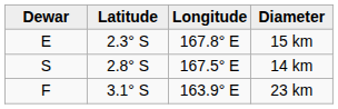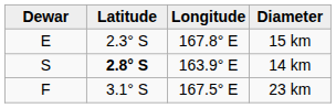 <table class="wikitable">
 <tr>
 <th width="25%" style="background:#eeeeee;">Dewar</th>
 <th width="25%" style="background:#eeeeee;">Latitude</th>
 <th width="25%" style="background:#eeeeee;">Longitude</th>
 <th width="25%" style="background:#eeeeee;">Diameter</th>
 </tr>
 <tr>
 <td align="center">E</td>
 <td align="center">2.3° S</td>
 <td align="center">167.8° E</td>
 <td align="center">15 km</td>
 </tr>
 <tr>
 <td align="center">S</td>
-<td align="center">2.8° S</td>
-<td align="center">167.5° E</td>
+<td align="center"><strong>2.8° S</strong></td>
+<td align="center">163.9° E</td>
 <td align="center">14 km</td>
 </tr>
 <tr>
 <td align="center">F</td>
 <td align="center">3.1° S</td>
-<td align="center">163.9° E</td>
+<td align="center">167.5° E</td>
 <td align="center">23 km</td>
 </tr>
 </table>
